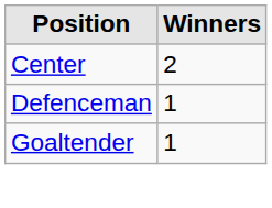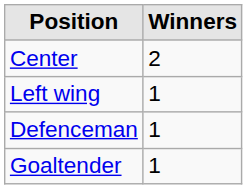 <table class="wikitable">
 <tr>
 <th style="background:#e5e5e5;">Position</th>
 <th style="background:#e5e5e5;">Winners</th>
 </tr>
 <tr>
 <td><a href='#'>Center</a></td>
 <td>2</td>
 </tr>
 <tr>
+<td><a href='#'>Left wing</a></td>
+<td>1</td>
+</tr>
+<tr>
 <td><a href='#'>Defenceman</a></td>
 <td>1</td>
 </tr>
 <tr>
 <td><a href='#'>Goaltender</a></td>
 <td>1</td>
 </tr>
 </table>
